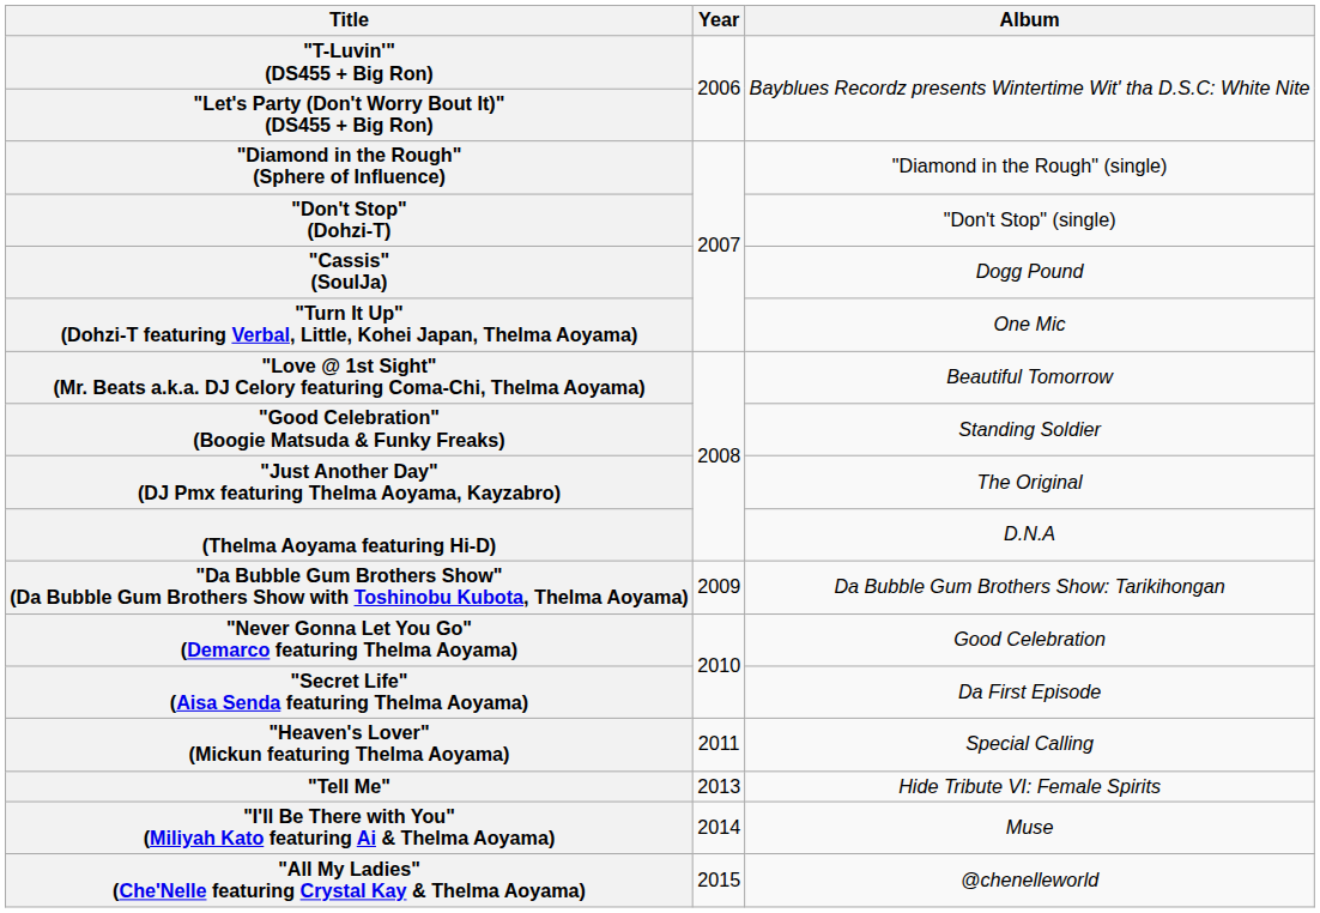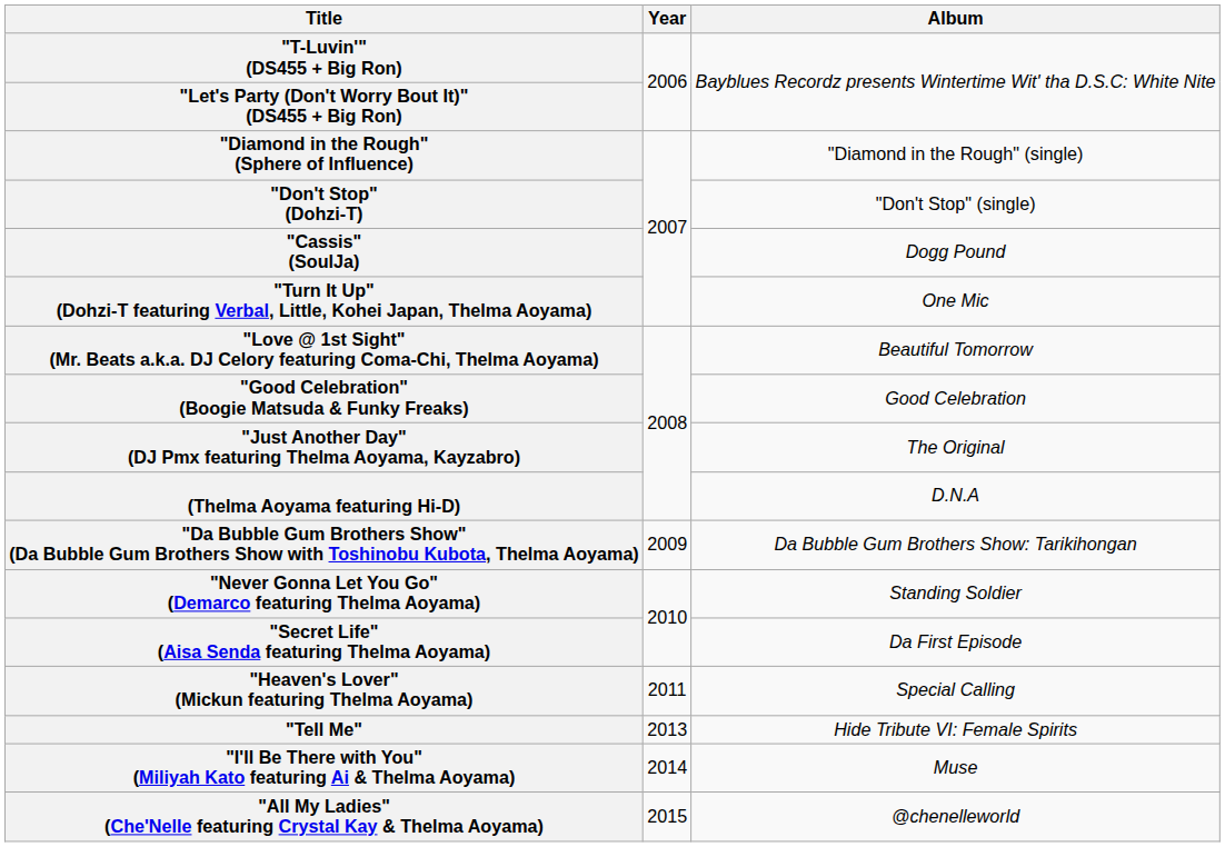 <table class="wikitable plainrowheaders" style="text-align:center;">
 <tr>
 <th scope="col">Title</th>
 <th scope="col">Year</th>
 <th scope="col">Album</th>
 </tr>
 <tr>
 <th scope="row">"T-Luvin'"<br><span>(DS455 + Big Ron)</span></th>
 <td rowspan="2">2006</td>
 <td rowspan="2"><em>Bayblues Recordz presents Wintertime Wit' tha D.S.C: White Nite</em></td>
 </tr>
 <tr>
 <th scope="row">"Let's Party (Don't Worry Bout It)"<br><span>(DS455 + Big Ron)</span></th>
 </tr>
 <tr>
 <th scope="row">"Diamond in the Rough"<br><span>(Sphere of Influence)</span></th>
 <td rowspan="4">2007</td>
 <td>"Diamond in the Rough" <span>(single)</span></td>
 </tr>
 <tr>
 <th scope="row">"Don't Stop"<br><span>(Dohzi-T)</span></th>
 <td>"Don't Stop" <span>(single)</span></td>
 </tr>
 <tr>
 <th scope="row">"Cassis"<br><span>(SoulJa)</span></th>
 <td><em>Dogg Pound</em></td>
 </tr>
 <tr>
 <th scope="row">"Turn It Up"<br><span>(Dohzi-T featuring <a href='#'>Verbal</a>, Little, Kohei Japan, Thelma Aoyama)</span></th>
 <td><em>One Mic</em></td>
 </tr>
 <tr>
 <th scope="row">"Love @ 1st Sight"<br><span>(Mr. Beats a.k.a. DJ Celory featuring Coma-Chi, Thelma Aoyama)</span></th>
 <td rowspan="4">2008</td>
 <td><em>Beautiful Tomorrow</em></td>
 </tr>
 <tr>
 <th scope="row">"Good Celebration"<br><span>(Boogie Matsuda & Funky Freaks)</span></th>
-<td><em>Standing Soldier</em></td>
+<td><em>Good Celebration</em></td>
 </tr>
 <tr>
 <th scope="row">"Just Another Day"<br><span>(DJ Pmx featuring Thelma Aoyama, Kayzabro)</span></th>
 <td><em>The Original</em></td>
 </tr>
 <tr>
 <th scope="row"><br><span>(Thelma Aoyama featuring Hi-D)</span></th>
 <td><em>D.N.A</em></td>
 </tr>
 <tr>
 <th scope="row">"Da Bubble Gum Brothers Show"<br><span>(Da Bubble Gum Brothers Show with <a href='#'>Toshinobu Kubota</a>, Thelma Aoyama)</span></th>
 <td rowspan="1">2009</td>
 <td><em>Da Bubble Gum Brothers Show: Tarikihongan</em></td>
 </tr>
 <tr>
 <th scope="row">"Never Gonna Let You Go"<br><span>(<a href='#'>Demarco</a> featuring Thelma Aoyama)</span></th>
 <td rowspan="2">2010</td>
-<td><em>Good Celebration</em></td>
+<td><em>Standing Soldier</em></td>
 </tr>
 <tr>
 <th scope="row">"Secret Life"<br><span>(<a href='#'>Aisa Senda</a> featuring Thelma Aoyama)</span></th>
 <td><em>Da First Episode</em></td>
 </tr>
 <tr>
 <th scope="row">"Heaven's Lover"<br><span>(Mickun featuring Thelma Aoyama)</span></th>
 <td rowspan="1">2011</td>
 <td><em>Special Calling</em></td>
 </tr>
 <tr>
 <th scope="row">"Tell Me"</th>
 <td rowspan="1">2013</td>
 <td><em>Hide Tribute VI: Female Spirits</em></td>
 </tr>
 <tr>
 <th scope="row">"I'll Be There with You"<br><span>(<a href='#'>Miliyah Kato</a> featuring <a href='#'>Ai</a> & Thelma Aoyama)</span></th>
 <td rowspan="1">2014</td>
 <td><em>Muse</em></td>
 </tr>
 <tr>
 <th scope="row">"All My Ladies"<br><span>(<a href='#'>Che'Nelle</a> featuring <a href='#'>Crystal Kay</a> & Thelma Aoyama)</span></th>
 <td rowspan="1">2015</td>
 <td><em>@chenelleworld</em></td>
 </tr>
 </table>
